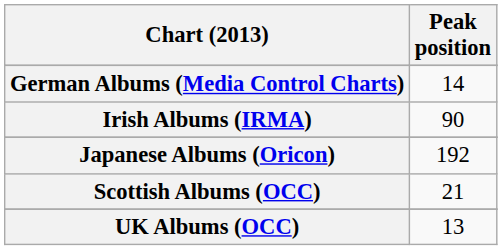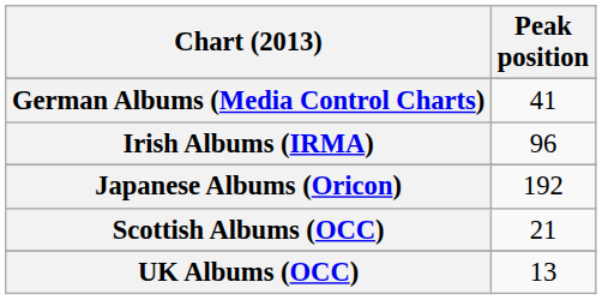 <table class="wikitable sortable plainrowheaders" style="text-align:center">
 <tr>
 <th scope="col">Chart (2013)</th>
 <th scope="col">Peak<br>position</th>
 </tr>
 <tr>
 </tr>
 <tr>
 <th scope="row">German Albums (<a href='#'>Media Control Charts</a>)</th>
-<td style="text-align:center;">14</td>
+<td style="text-align:center;">41</td>
 </tr>
 <tr>
 <th scope="row">Irish Albums (<a href='#'>IRMA</a>)</th>
-<td style="text-align:center;">90</td>
+<td style="text-align:center;">96</td>
 </tr>
 <tr>
 </tr>
 <tr>
 <th scope="row">Japanese Albums (<a href='#'>Oricon</a>)</th>
 <td style="text-align:center;">192</td>
 </tr>
 <tr>
 <th scope="row">Scottish Albums (<a href='#'>OCC</a>)</th>
 <td align="center">21</td>
 </tr>
 <tr>
 </tr>
 <tr>
 <th scope="row">UK Albums (<a href='#'>OCC</a>)</th>
 <td style="text-align:center;">13</td>
 </tr>
 </table>
